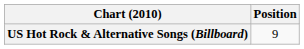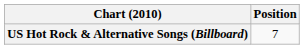 <table class="wikitable plainrowheaders" style="text-align:center">
 <tr>
 <th scope="col">Chart (2010)</th>
 <th scope="col">Position</th>
 </tr>
 <tr>
 <th scope="row">US Hot Rock & Alternative Songs (<em>Billboard</em>)</th>
-<td>9</td>
+<td>7</td>
 </tr>
 </table>
